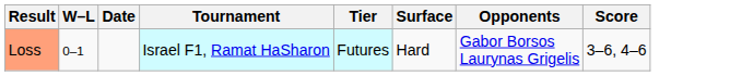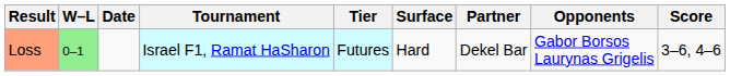 <table class="sortable wikitable">
 <tr>
 <th>Result</th>
 <th class="unsortable">W–L</th>
 <th>Date</th>
 <th>Tournament</th>
 <th>Tier</th>
 <th>Surface</th>
+<th>Partner</th>
 <th>Opponents</th>
 <th class="unsortable">Score</th>
 </tr>
 <tr>
 <td style="background:#ffa07a;">Loss</td>
-<td><small>0–1</small></td>
+<td style="background: lightgreen;"><small>0–1</small></td>
 <td></td>
 <td style="background:#cffcff;">Israel F1, <a href='#'>Ramat HaSharon</a></td>
 <td style="background:#cffcff;">Futures</td>
 <td>Hard</td>
+<td> Dekel Bar</td>
 <td> <a href='#'>Gabor Borsos</a> <br>  <a href='#'>Laurynas Grigelis</a></td>
 <td>3–6, 4–6</td>
 </tr>
 </table>
